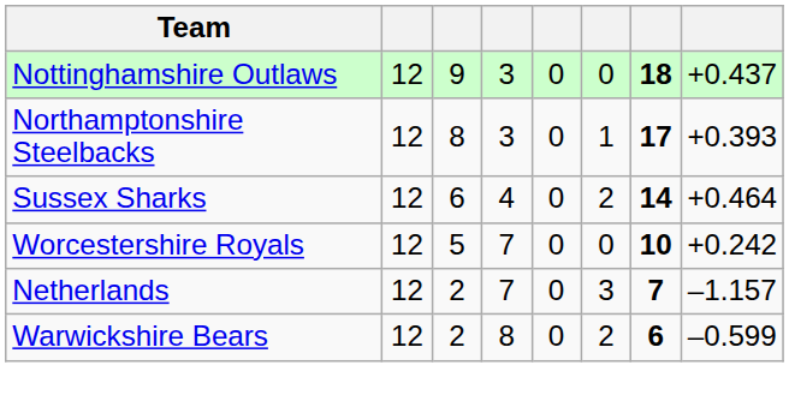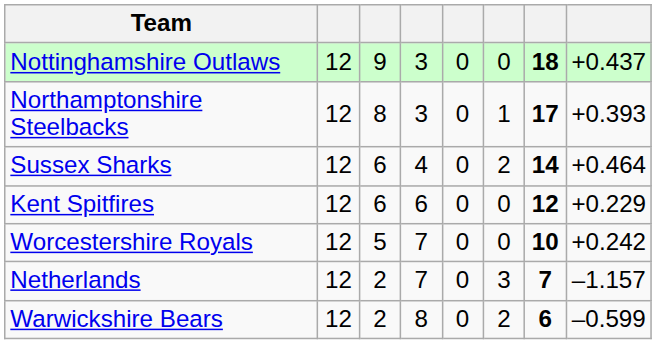 <table class="wikitable" style="text-align: center;">
 <tr>
 <th width=200>Team</th>
 <th width=20></th>
 <th width=20></th>
 <th width=20></th>
 <th width=20></th>
 <th width=20></th>
 <th width=20></th>
 <th width=20></th>
 </tr>
 <tr style="background:#ccffcc;">
 <td align=left><a href='#'>Nottinghamshire Outlaws</a></td>
 <td>12</td>
 <td>9</td>
 <td>3</td>
 <td>0</td>
 <td>0</td>
 <td><strong>18</strong></td>
 <td>+0.437</td>
 </tr>
 <tr>
 <td align=left><a href='#'>Northamptonshire Steelbacks</a></td>
 <td>12</td>
 <td>8</td>
 <td>3</td>
 <td>0</td>
 <td>1</td>
 <td><strong>17</strong></td>
 <td>+0.393</td>
 </tr>
 <tr>
 <td align=left><a href='#'>Sussex Sharks</a></td>
 <td>12</td>
 <td>6</td>
 <td>4</td>
 <td>0</td>
 <td>2</td>
 <td><strong>14</strong></td>
 <td>+0.464</td>
 </tr>
 <tr>
+<td align=left><a href='#'>Kent Spitfires</a></td>
+<td>12</td>
+<td>6</td>
+<td>6</td>
+<td>0</td>
+<td>0</td>
+<td><strong>12</strong></td>
+<td>+0.229</td>
+</tr>
+<tr>
 <td align=left><a href='#'>Worcestershire Royals</a></td>
 <td>12</td>
 <td>5</td>
 <td>7</td>
 <td>0</td>
 <td>0</td>
 <td><strong>10</strong></td>
 <td>+0.242</td>
 </tr>
 <tr>
 <td align=left><a href='#'>Netherlands</a></td>
 <td>12</td>
 <td>2</td>
 <td>7</td>
 <td>0</td>
 <td>3</td>
 <td><strong>7</strong></td>
 <td>–1.157</td>
 </tr>
 <tr>
 <td align=left><a href='#'>Warwickshire Bears</a></td>
 <td>12</td>
 <td>2</td>
 <td>8</td>
 <td>0</td>
 <td>2</td>
 <td><strong>6</strong></td>
 <td>–0.599</td>
 </tr>
 </table>
